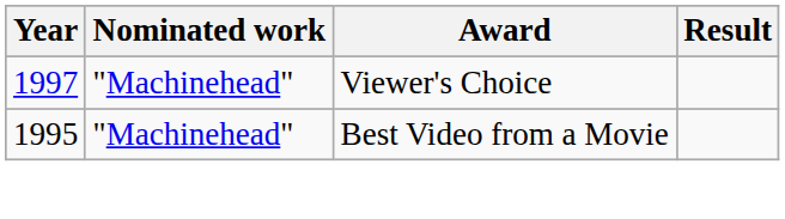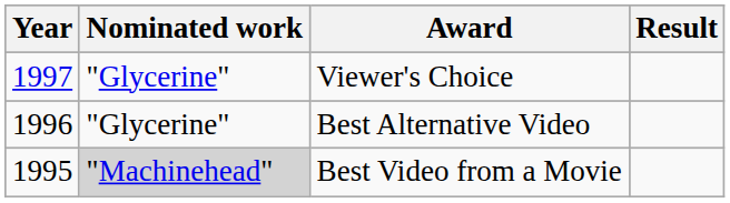 <table class="wikitable">
 <tr>
 <th>Year</th>
 <th>Nominated work</th>
 <th>Award</th>
 <th>Result</th>
 </tr>
 <tr>
 <td align=center><a href='#'>1997</a></td>
-<td>"<a href='#'>Machinehead</a>"</td>
+<td>"<a href='#'>Glycerine</a>"</td>
 <td>Viewer's Choice</td>
 <td></td>
 </tr>
 <tr>
+<td align=center>1996</td>
+<td>"Glycerine"</td>
+<td>Best Alternative Video</td>
+<td></td>
+</tr>
+<tr>
 <td align=center>1995</td>
-<td>"<a href='#'>Machinehead</a>"</td>
+<td style="background: lightgrey;">"<a href='#'>Machinehead</a>"</td>
 <td>Best Video from a Movie</td>
 <td></td>
 </tr>
 </table>
